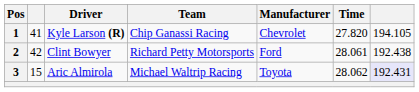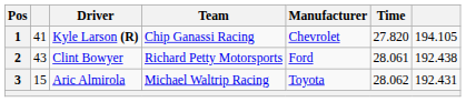 <table class="wikitable" style="font-size:95%">
 <tr>
 <th>Pos</th>
 <th></th>
 <th>Driver</th>
 <th>Team</th>
 <th>Manufacturer</th>
 <th>Time</th>
 <th></th>
 </tr>
 <tr>
 <th>1</th>
 <td>41</td>
 <td><a href='#'>Kyle Larson</a> <strong>(R)</strong></td>
 <td><a href='#'>Chip Ganassi Racing</a></td>
 <td><a href='#'>Chevrolet</a></td>
 <td>27.820</td>
 <td>194.105</td>
 </tr>
 <tr>
 <th>2</th>
-<td>42</td>
+<td>43</td>
 <td><a href='#'>Clint Bowyer</a></td>
 <td><a href='#'>Richard Petty Motorsports</a></td>
 <td><a href='#'>Ford</a></td>
 <td>28.061</td>
 <td>192.438</td>
 </tr>
 <tr>
 <th>3</th>
 <td>15</td>
 <td><a href='#'>Aric Almirola</a></td>
 <td><a href='#'>Michael Waltrip Racing</a></td>
 <td><a href='#'>Toyota</a></td>
 <td>28.062</td>
-<td style="background: lavender;">192.431</td>
+<td>192.431</td>
 </tr>
 <tr>
 <th colspan="7"></th>
 </tr>
 </table>
